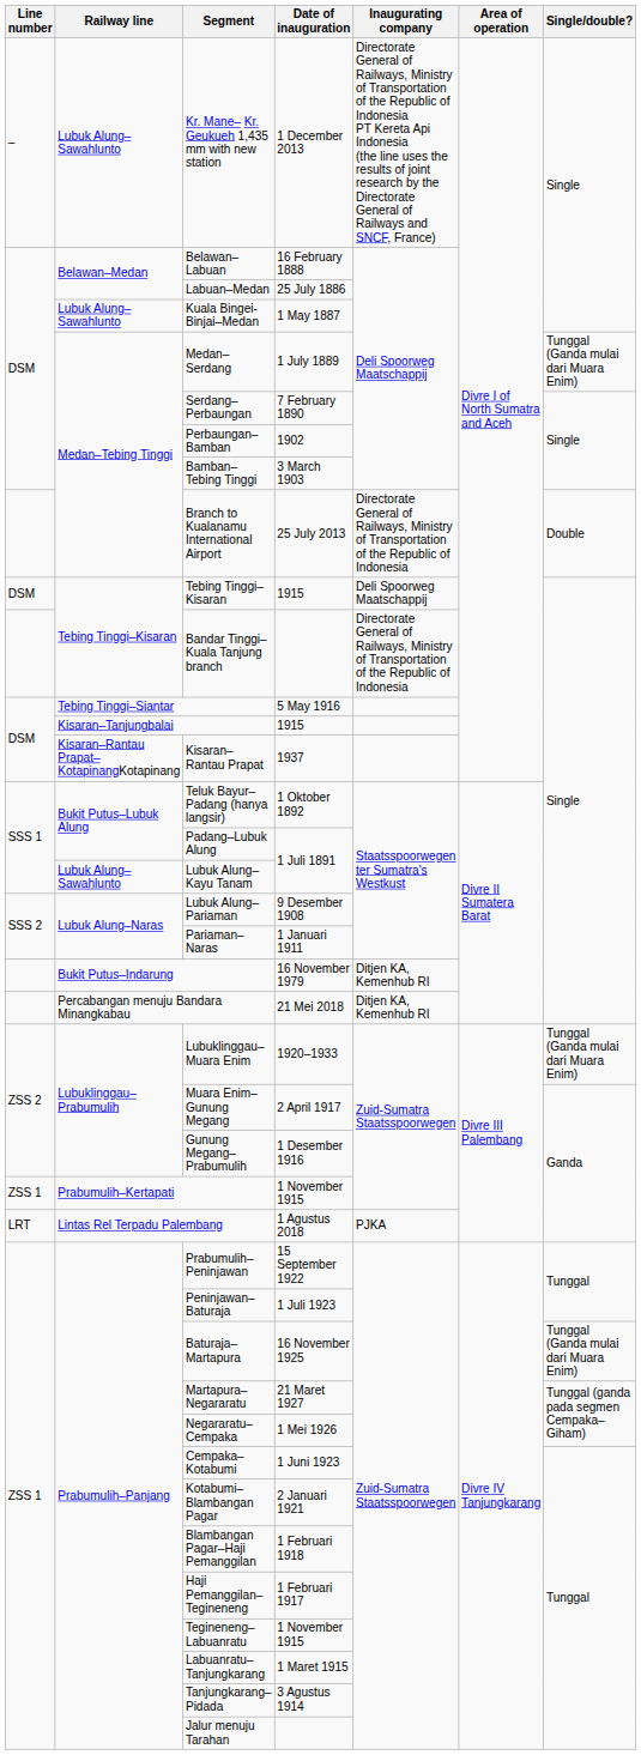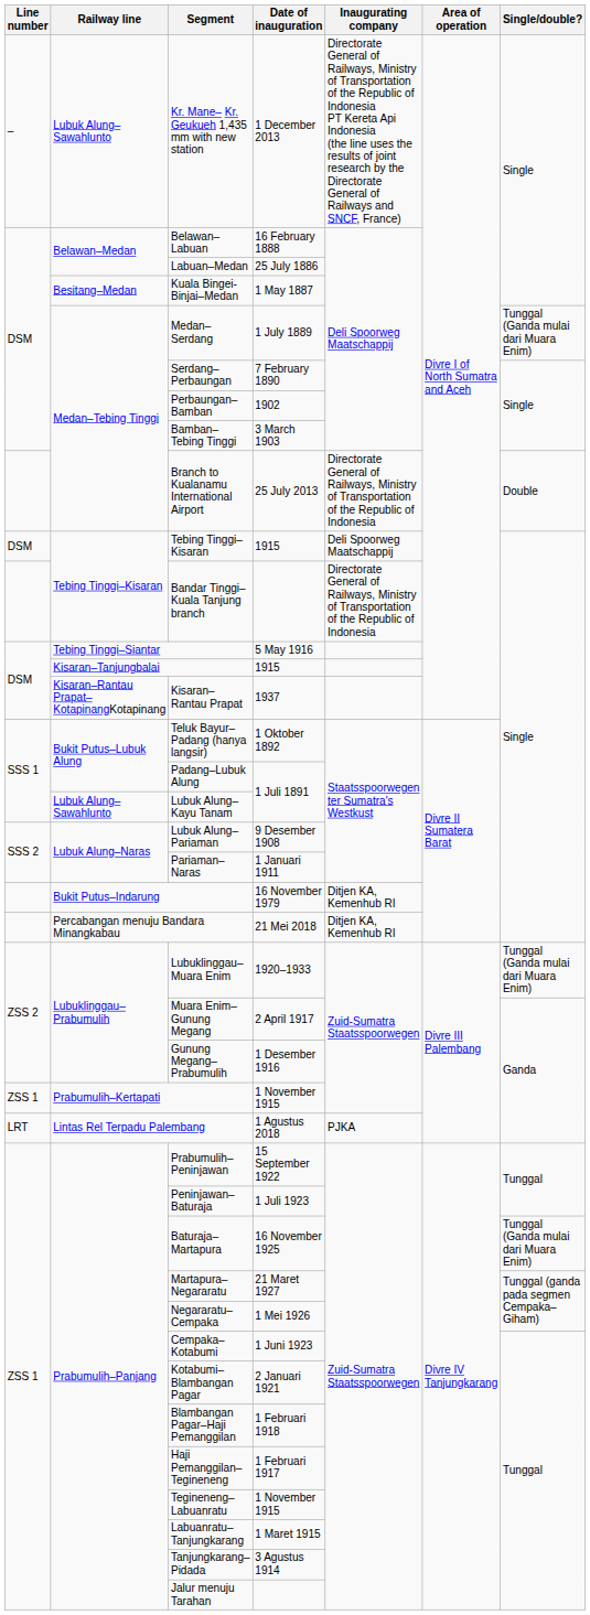 <table class="wikitable">
 <tr>
 <th>Line number</th>
 <th>Railway line</th>
 <th>Segment</th>
 <th>Date of inauguration</th>
 <th>Inaugurating company</th>
 <th>Area of operation</th>
 <th>Single/double?</th>
 </tr>
 <tr>
 <td>–</td>
 <td><a href='#'>Lubuk Alung–Sawahlunto</a></td>
 <td><a href='#'>Kr. Mane–</a> <a href='#'>Kr. Geukueh</a> 1,435 mm with new station</td>
 <td>1 December 2013</td>
 <td>Directorate General of Railways, Ministry of Transportation of the Republic of Indonesia<br>PT Kereta Api Indonesia<br>(the line uses the results of joint research by the Directorate General of Railways and <a href='#'>SNCF</a>, France)</td>
 <td rowspan="14"><a href='#'>Divre I of North Sumatra and Aceh</a></td>
 <td rowspan="4">Single</td>
 </tr>
 <tr>
 <td rowspan="7">DSM</td>
 <td rowspan="2"><a href='#'>Belawan–Medan</a></td>
 <td>Belawan–Labuan</td>
 <td>16 February 1888</td>
 <td rowspan="7"><a href='#'>Deli Spoorweg Maatschappij</a></td>
 </tr>
 <tr>
 <td>Labuan–Medan</td>
 <td>25 July 1886</td>
 </tr>
 <tr>
-<td><a href='#'>Lubuk Alung–Sawahlunto</a></td>
+<td><a href='#'>Besitang–Medan</a></td>
 <td>Kuala Bingei-Binjai–Medan</td>
 <td>1 May 1887</td>
 </tr>
 <tr>
 <td rowspan="5"><a href='#'>Medan–Tebing Tinggi</a></td>
 <td>Medan–Serdang</td>
 <td>1 July 1889</td>
 <td>Tunggal (Ganda mulai dari Muara Enim)</td>
 </tr>
 <tr>
 <td>Serdang–Perbaungan</td>
 <td>7 February 1890</td>
 <td rowspan="3">Single</td>
 </tr>
 <tr>
 <td>Perbaungan–Bamban</td>
 <td>1902</td>
 </tr>
 <tr>
 <td>Bamban–Tebing Tinggi</td>
 <td>3 March 1903</td>
 </tr>
 <tr>
 <td></td>
 <td>Branch to Kualanamu International Airport</td>
 <td>25 July 2013</td>
 <td>Directorate General of Railways, Ministry of Transportation of the Republic of Indonesia</td>
 <td>Double</td>
 </tr>
 <tr>
 <td>DSM</td>
 <td rowspan="2"><a href='#'>Tebing Tinggi–Kisaran</a></td>
 <td>Tebing Tinggi–Kisaran</td>
 <td>1915</td>
 <td>Deli Spoorweg Maatschappij</td>
 <td rowspan="12">Single</td>
 </tr>
 <tr>
 <td></td>
 <td>Bandar Tinggi–Kuala Tanjung branch</td>
 <td></td>
 <td>Directorate General of Railways, Ministry of Transportation of the Republic of Indonesia</td>
 </tr>
 <tr>
 <td rowspan="3">DSM</td>
 <td colspan="2"><a href='#'>Tebing Tinggi–Siantar</a></td>
 <td>5 May 1916</td>
 <td></td>
 </tr>
 <tr>
 <td colspan="2"><a href='#'>Kisaran–Tanjungbalai</a></td>
 <td>1915</td>
 <td></td>
 </tr>
 <tr>
 <td><a href='#'>Kisaran–Rantau Prapat–Kotapinang</a>Kotapinang</td>
 <td>Kisaran–Rantau Prapat</td>
 <td>1937</td>
 <td></td>
 </tr>
 <tr>
 <td rowspan="3">SSS 1</td>
 <td rowspan="2"><a href='#'>Bukit Putus–Lubuk Alung</a></td>
 <td>Teluk Bayur–Padang (hanya langsir)</td>
 <td>1 Oktober 1892</td>
 <td rowspan="5"><a href='#'>Staatsspoorwegen ter Sumatra's Westkust</a></td>
 <td rowspan="7"><a href='#'>Divre II Sumatera Barat</a></td>
 </tr>
 <tr>
 <td>Padang–Lubuk Alung</td>
 <td rowspan="2">1 Juli 1891</td>
 </tr>
 <tr>
 <td><a href='#'>Lubuk Alung–Sawahlunto</a></td>
 <td>Lubuk Alung–Kayu Tanam</td>
 </tr>
 <tr>
 <td rowspan="2">SSS 2</td>
 <td rowspan="2"><a href='#'>Lubuk Alung–Naras</a></td>
 <td>Lubuk Alung–Pariaman</td>
 <td>9 Desember 1908</td>
 </tr>
 <tr>
 <td>Pariaman–Naras</td>
 <td>1 Januari 1911</td>
 </tr>
 <tr>
 <td></td>
 <td colspan="2"><a href='#'>Bukit Putus–Indarung</a></td>
 <td>16 November 1979</td>
 <td>Ditjen KA, Kemenhub RI</td>
 </tr>
 <tr>
 <td></td>
 <td colspan="2">Percabangan menuju Bandara Minangkabau</td>
 <td>21 Mei 2018</td>
 <td>Ditjen KA, Kemenhub RI</td>
 </tr>
 <tr>
 <td rowspan="3">ZSS 2</td>
 <td rowspan="3"><a href='#'>Lubuklinggau–Prabumulih</a></td>
 <td>Lubuklinggau–Muara Enim</td>
 <td>1920–1933</td>
 <td rowspan="4"><a href='#'>Zuid-Sumatra Staatsspoorwegen</a></td>
 <td rowspan="5"><a href='#'>Divre III Palembang</a></td>
 <td>Tunggal (Ganda mulai dari Muara Enim)</td>
 </tr>
 <tr>
 <td>Muara Enim–Gunung Megang</td>
 <td>2 April 1917</td>
 <td rowspan="4">Ganda</td>
 </tr>
 <tr>
 <td>Gunung Megang–Prabumulih</td>
 <td>1 Desember 1916</td>
 </tr>
 <tr>
 <td>ZSS 1</td>
 <td colspan="2"><a href='#'>Prabumulih–Kertapati</a></td>
 <td>1 November 1915</td>
 </tr>
 <tr>
 <td>LRT</td>
 <td colspan="2"><a href='#'>Lintas Rel Terpadu Palembang</a></td>
 <td>1 Agustus 2018</td>
 <td>PJKA</td>
 </tr>
 <tr>
 <td rowspan="13">ZSS 1</td>
 <td rowspan="13"><a href='#'>Prabumulih–Panjang</a></td>
 <td>Prabumulih–Peninjawan</td>
 <td>15 September 1922</td>
 <td rowspan="13"><a href='#'>Zuid-Sumatra Staatsspoorwegen</a></td>
 <td rowspan="13"><a href='#'>Divre IV Tanjungkarang</a></td>
 <td rowspan="2">Tunggal</td>
 </tr>
 <tr>
 <td>Peninjawan–Baturaja</td>
 <td>1 Juli 1923</td>
 </tr>
 <tr>
 <td>Baturaja–Martapura</td>
 <td>16 November 1925</td>
 <td>Tunggal (Ganda mulai dari Muara Enim)</td>
 </tr>
 <tr>
 <td>Martapura–Negararatu</td>
 <td>21 Maret 1927</td>
 <td rowspan="2">Tunggal (ganda pada segmen Cempaka–Giham)</td>
 </tr>
 <tr>
 <td>Negararatu–Cempaka</td>
 <td>1 Mei 1926</td>
 </tr>
 <tr>
 <td>Cempaka–Kotabumi</td>
 <td>1 Juni 1923</td>
 <td rowspan="8">Tunggal</td>
 </tr>
 <tr>
 <td>Kotabumi–Blambangan Pagar</td>
 <td>2 Januari 1921</td>
 </tr>
 <tr>
 <td>Blambangan Pagar–Haji Pemanggilan</td>
 <td>1 Februari 1918</td>
 </tr>
 <tr>
 <td>Haji Pemanggilan–Tegineneng</td>
 <td>1 Februari 1917</td>
 </tr>
 <tr>
 <td>Tegineneng–Labuanratu</td>
 <td>1 November 1915</td>
 </tr>
 <tr>
 <td>Labuanratu–Tanjungkarang</td>
 <td>1 Maret 1915</td>
 </tr>
 <tr>
 <td>Tanjungkarang–Pidada</td>
 <td>3 Agustus 1914</td>
 </tr>
 <tr>
 <td>Jalur menuju Tarahan</td>
 <td></td>
 </tr>
 </table>
